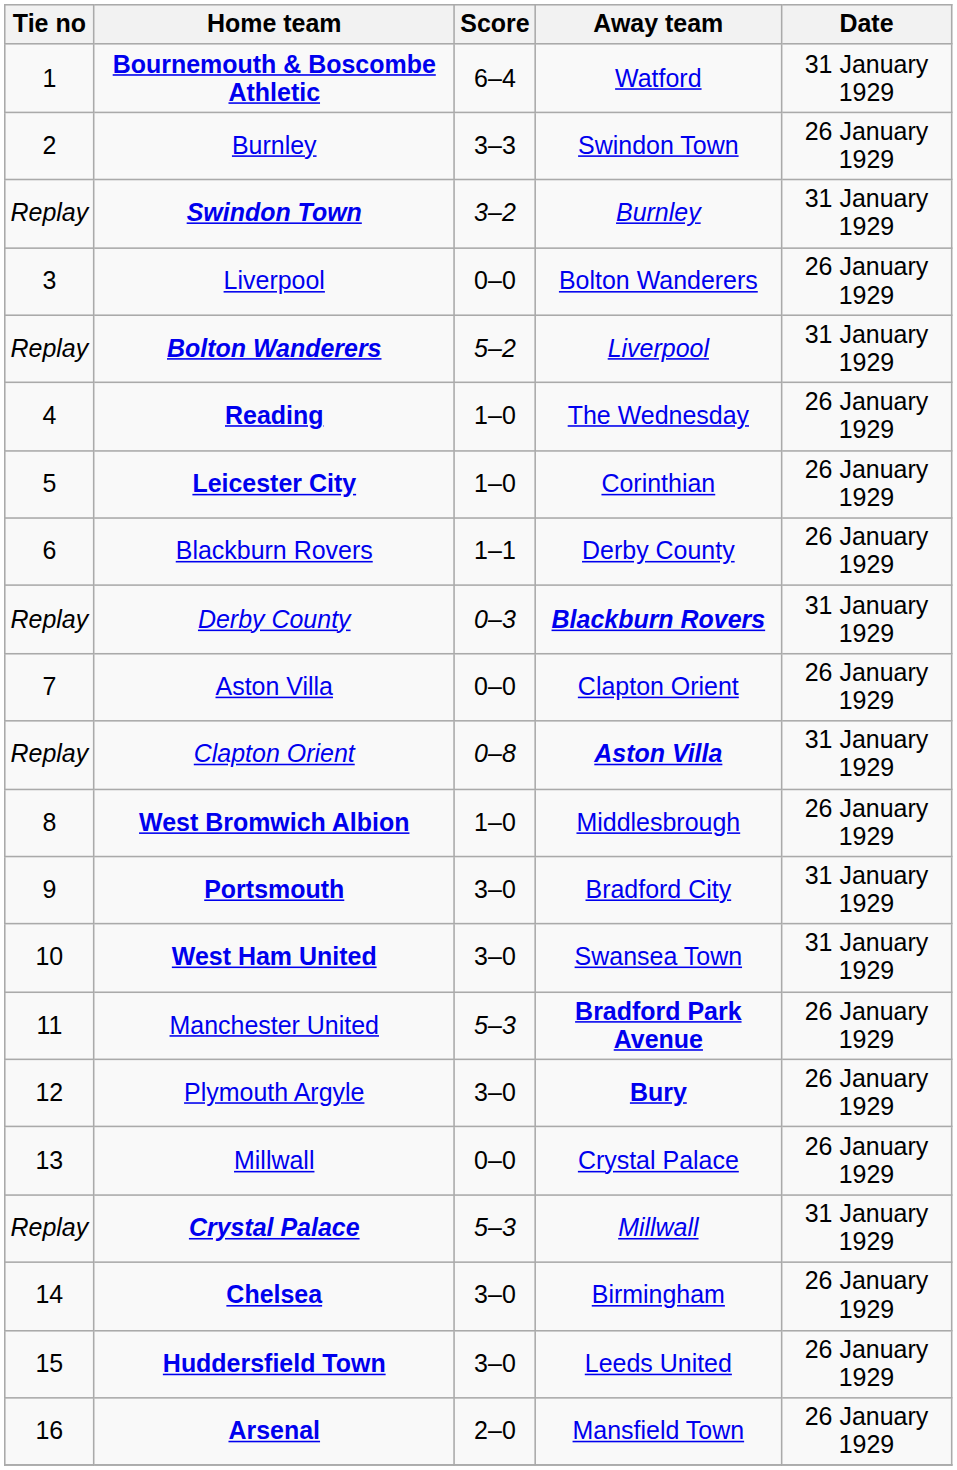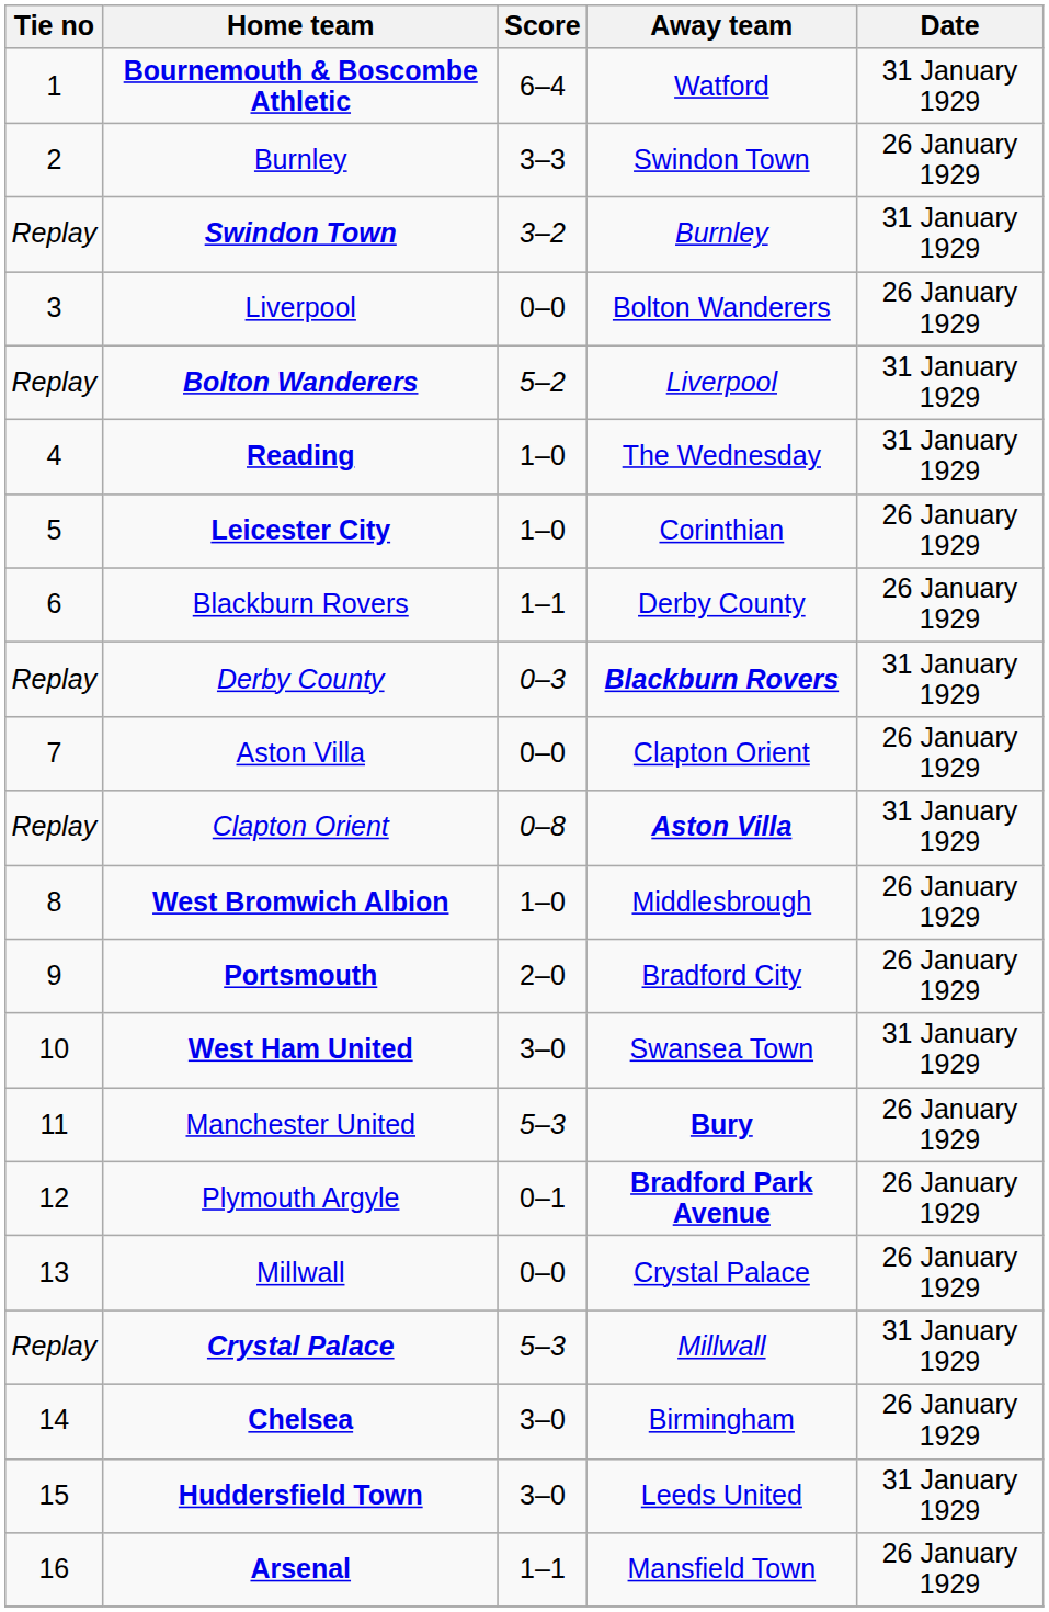 <table class="wikitable" style="text-align: center">
 <tr>
 <th>Tie no</th>
 <th>Home team</th>
 <th>Score</th>
 <th>Away team</th>
 <th>Date</th>
 </tr>
 <tr>
 <td>1</td>
 <td><strong><a href='#'>Bournemouth & Boscombe Athletic</a></strong></td>
 <td>6–4</td>
 <td><a href='#'>Watford</a></td>
 <td>31 January 1929</td>
 </tr>
 <tr>
 <td>2</td>
 <td><a href='#'>Burnley</a></td>
 <td>3–3</td>
 <td><a href='#'>Swindon Town</a></td>
 <td>26 January 1929</td>
 </tr>
 <tr>
 <td><em>Replay</em></td>
 <td><strong><em><a href='#'>Swindon Town</a></em></strong></td>
 <td><em>3–2</em></td>
 <td><em><a href='#'>Burnley</a></em></td>
 <td>31 January 1929</td>
 </tr>
 <tr>
 <td>3</td>
 <td><a href='#'>Liverpool</a></td>
 <td>0–0</td>
 <td><a href='#'>Bolton Wanderers</a></td>
 <td>26 January 1929</td>
 </tr>
 <tr>
 <td><em>Replay</em></td>
 <td><strong><em><a href='#'>Bolton Wanderers</a></em></strong></td>
 <td><em>5–2</em></td>
 <td><em><a href='#'>Liverpool</a></em></td>
 <td>31 January 1929</td>
 </tr>
 <tr>
 <td>4</td>
 <td><strong><a href='#'>Reading</a></strong></td>
 <td>1–0</td>
 <td><a href='#'>The Wednesday</a></td>
-<td>26 January 1929</td>
+<td>31 January 1929</td>
 </tr>
 <tr>
 <td>5</td>
 <td><strong><a href='#'>Leicester City</a></strong></td>
 <td>1–0</td>
 <td><a href='#'>Corinthian</a></td>
 <td>26 January 1929</td>
 </tr>
 <tr>
 <td>6</td>
 <td><a href='#'>Blackburn Rovers</a></td>
 <td>1–1</td>
 <td><a href='#'>Derby County</a></td>
 <td>26 January 1929</td>
 </tr>
 <tr>
 <td><em>Replay</em></td>
 <td><em><a href='#'>Derby County</a></em></td>
 <td><em>0–3</em></td>
 <td><strong><em><a href='#'>Blackburn Rovers</a></em></strong></td>
 <td>31 January 1929</td>
 </tr>
 <tr>
 <td>7</td>
 <td><a href='#'>Aston Villa</a></td>
 <td>0–0</td>
 <td><a href='#'>Clapton Orient</a></td>
 <td>26 January 1929</td>
 </tr>
 <tr>
 <td><em>Replay</em></td>
 <td><em><a href='#'>Clapton Orient</a></em></td>
 <td><em>0–8</em></td>
 <td><strong><em><a href='#'>Aston Villa</a></em></strong></td>
 <td>31 January 1929</td>
 </tr>
 <tr>
 <td>8</td>
 <td><strong><a href='#'>West Bromwich Albion</a></strong></td>
 <td>1–0</td>
 <td><a href='#'>Middlesbrough</a></td>
 <td>26 January 1929</td>
 </tr>
 <tr>
 <td>9</td>
 <td><strong><a href='#'>Portsmouth</a></strong></td>
-<td>3–0</td>
+<td>2–0</td>
 <td><a href='#'>Bradford City</a></td>
-<td>31 January 1929</td>
+<td>26 January 1929</td>
 </tr>
 <tr>
 <td>10</td>
 <td><strong><a href='#'>West Ham United</a></strong></td>
 <td>3–0</td>
 <td><a href='#'>Swansea Town</a></td>
 <td>31 January 1929</td>
 </tr>
 <tr>
 <td>11</td>
 <td><a href='#'>Manchester United</a></td>
 <td><em>5–3</em></td>
-<td><strong><a href='#'>Bradford Park Avenue</a></strong></td>
+<td><strong><a href='#'>Bury</a></strong></td>
 <td>26 January 1929</td>
 </tr>
 <tr>
 <td>12</td>
 <td><a href='#'>Plymouth Argyle</a></td>
-<td>3–0</td>
-<td><strong><a href='#'>Bury</a></strong></td>
+<td>0–1</td>
+<td><strong><a href='#'>Bradford Park Avenue</a></strong></td>
 <td>26 January 1929</td>
 </tr>
 <tr>
 <td>13</td>
 <td><a href='#'>Millwall</a></td>
 <td>0–0</td>
 <td><a href='#'>Crystal Palace</a></td>
 <td>26 January 1929</td>
 </tr>
 <tr>
 <td><em>Replay</em></td>
 <td><strong><em><a href='#'>Crystal Palace</a></em></strong></td>
 <td><em>5–3</em></td>
 <td><em><a href='#'>Millwall</a></em></td>
 <td>31 January 1929</td>
 </tr>
 <tr>
 <td>14</td>
 <td><strong><a href='#'>Chelsea</a></strong></td>
 <td>3–0</td>
 <td><a href='#'>Birmingham</a></td>
 <td>26 January 1929</td>
 </tr>
 <tr>
 <td>15</td>
 <td><strong><a href='#'>Huddersfield Town</a></strong></td>
 <td>3–0</td>
 <td><a href='#'>Leeds United</a></td>
-<td>26 January 1929</td>
+<td>31 January 1929</td>
 </tr>
 <tr>
 <td>16</td>
 <td><strong><a href='#'>Arsenal</a></strong></td>
-<td>2–0</td>
+<td>1–1</td>
 <td><a href='#'>Mansfield Town</a></td>
 <td>26 January 1929</td>
 </tr>
 <tr>
 </tr>
 </table>
